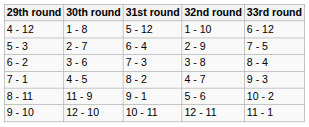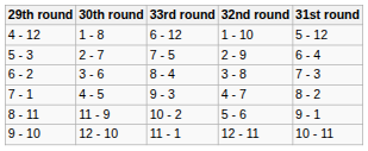 <table class="wikitable">
 <tr>
 <th>29th round</th>
 <th>30th round</th>
+<th>33rd round</th>
+<th>32nd round</th>
 <th>31st round</th>
-<th>32nd round</th>
-<th>33rd round</th>
 </tr>
 <tr>
 <td>4 - 12</td>
 <td>1 -  8</td>
+<td>6 - 12</td>
+<td>1 - 10</td>
 <td>5 - 12</td>
-<td>1 - 10</td>
-<td>6 - 12</td>
 </tr>
 <tr>
 <td>5 -  3</td>
 <td>2 -  7</td>
+<td>7 -  5</td>
+<td>2 -  9</td>
 <td>6 -  4</td>
-<td>2 -  9</td>
-<td>7 -  5</td>
 </tr>
 <tr>
 <td>6 -  2</td>
 <td>3 -  6</td>
+<td>8 -  4</td>
+<td>3 -  8</td>
 <td>7 -  3</td>
-<td>3 -  8</td>
-<td>8 -  4</td>
 </tr>
 <tr>
 <td>7 -  1</td>
 <td>4 -  5</td>
+<td>9 -  3</td>
+<td>4 -  7</td>
 <td>8 -  2</td>
-<td>4 -  7</td>
-<td>9 -  3</td>
 </tr>
 <tr>
 <td>8 - 11</td>
 <td>11 -  9</td>
+<td>10 -  2</td>
+<td>5 -  6</td>
 <td>9 -  1</td>
-<td>5 -  6</td>
-<td>10 -  2</td>
 </tr>
 <tr>
 <td>9 - 10</td>
 <td>12 - 10</td>
+<td>11 -  1</td>
+<td>12 - 11</td>
 <td>10 - 11</td>
-<td>12 - 11</td>
-<td>11 -  1</td>
 </tr>
 </table>
